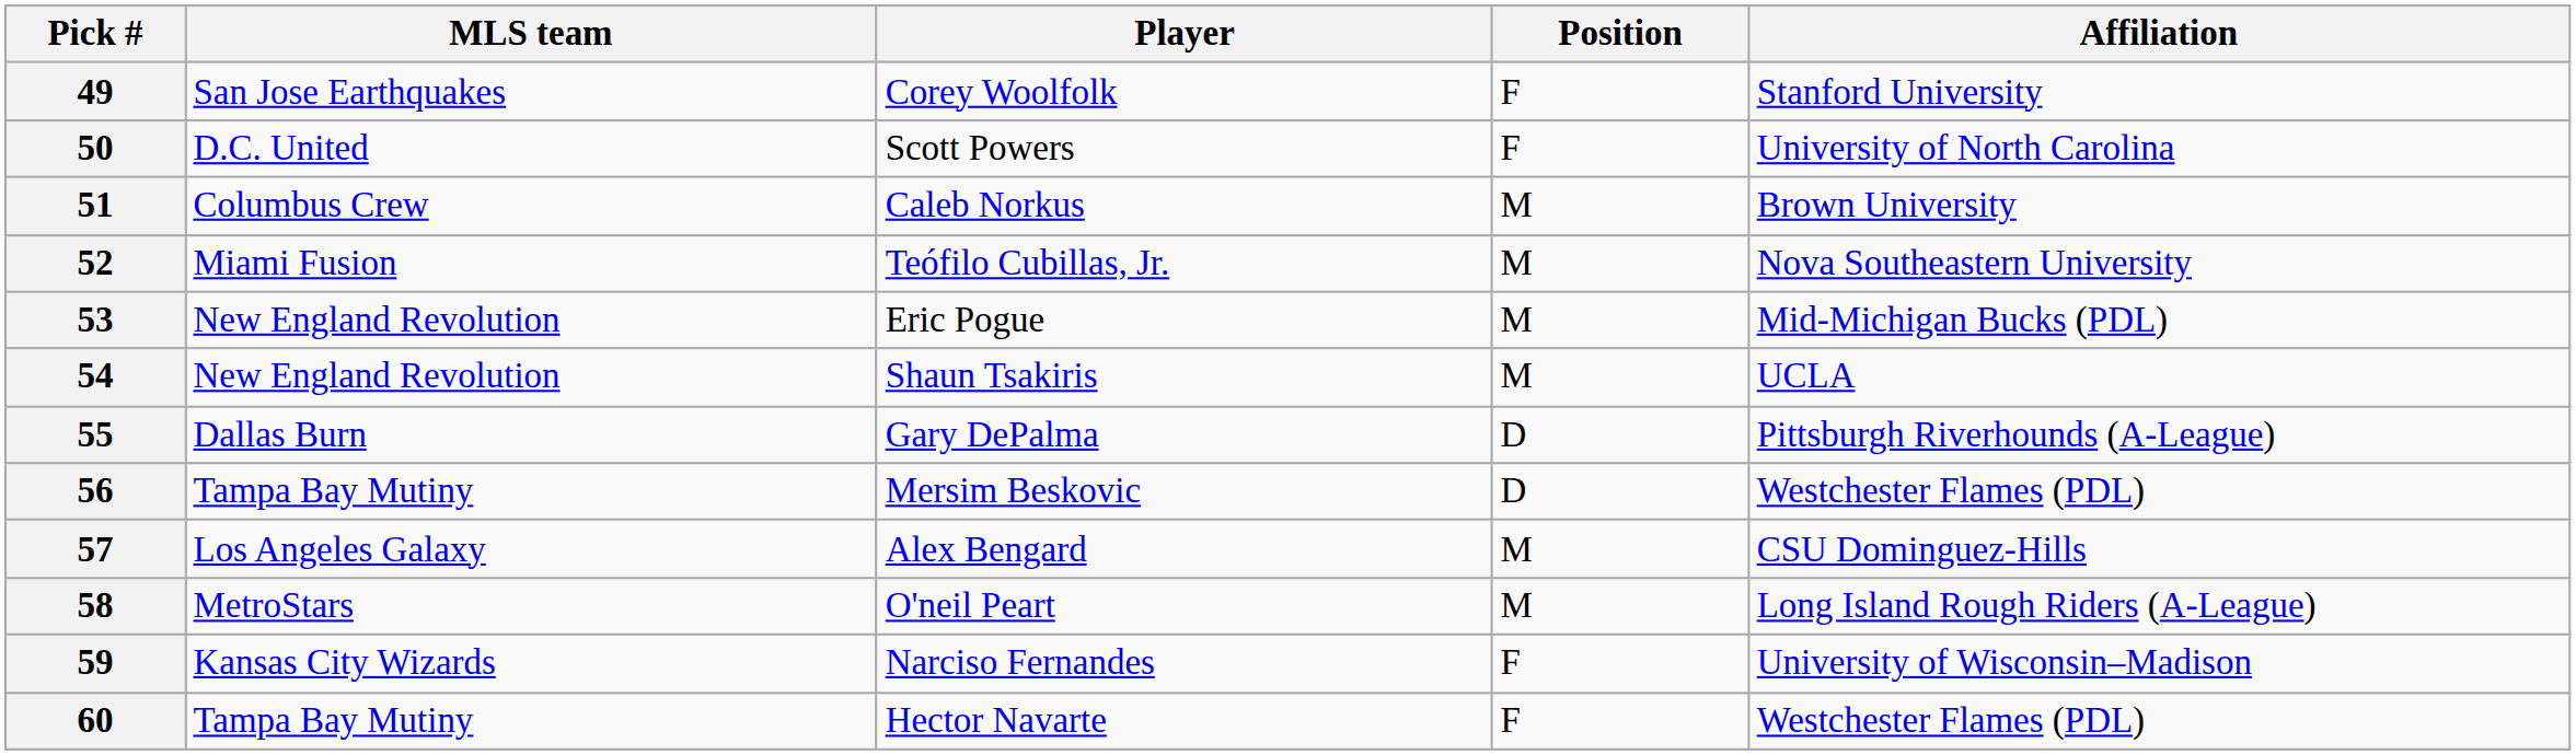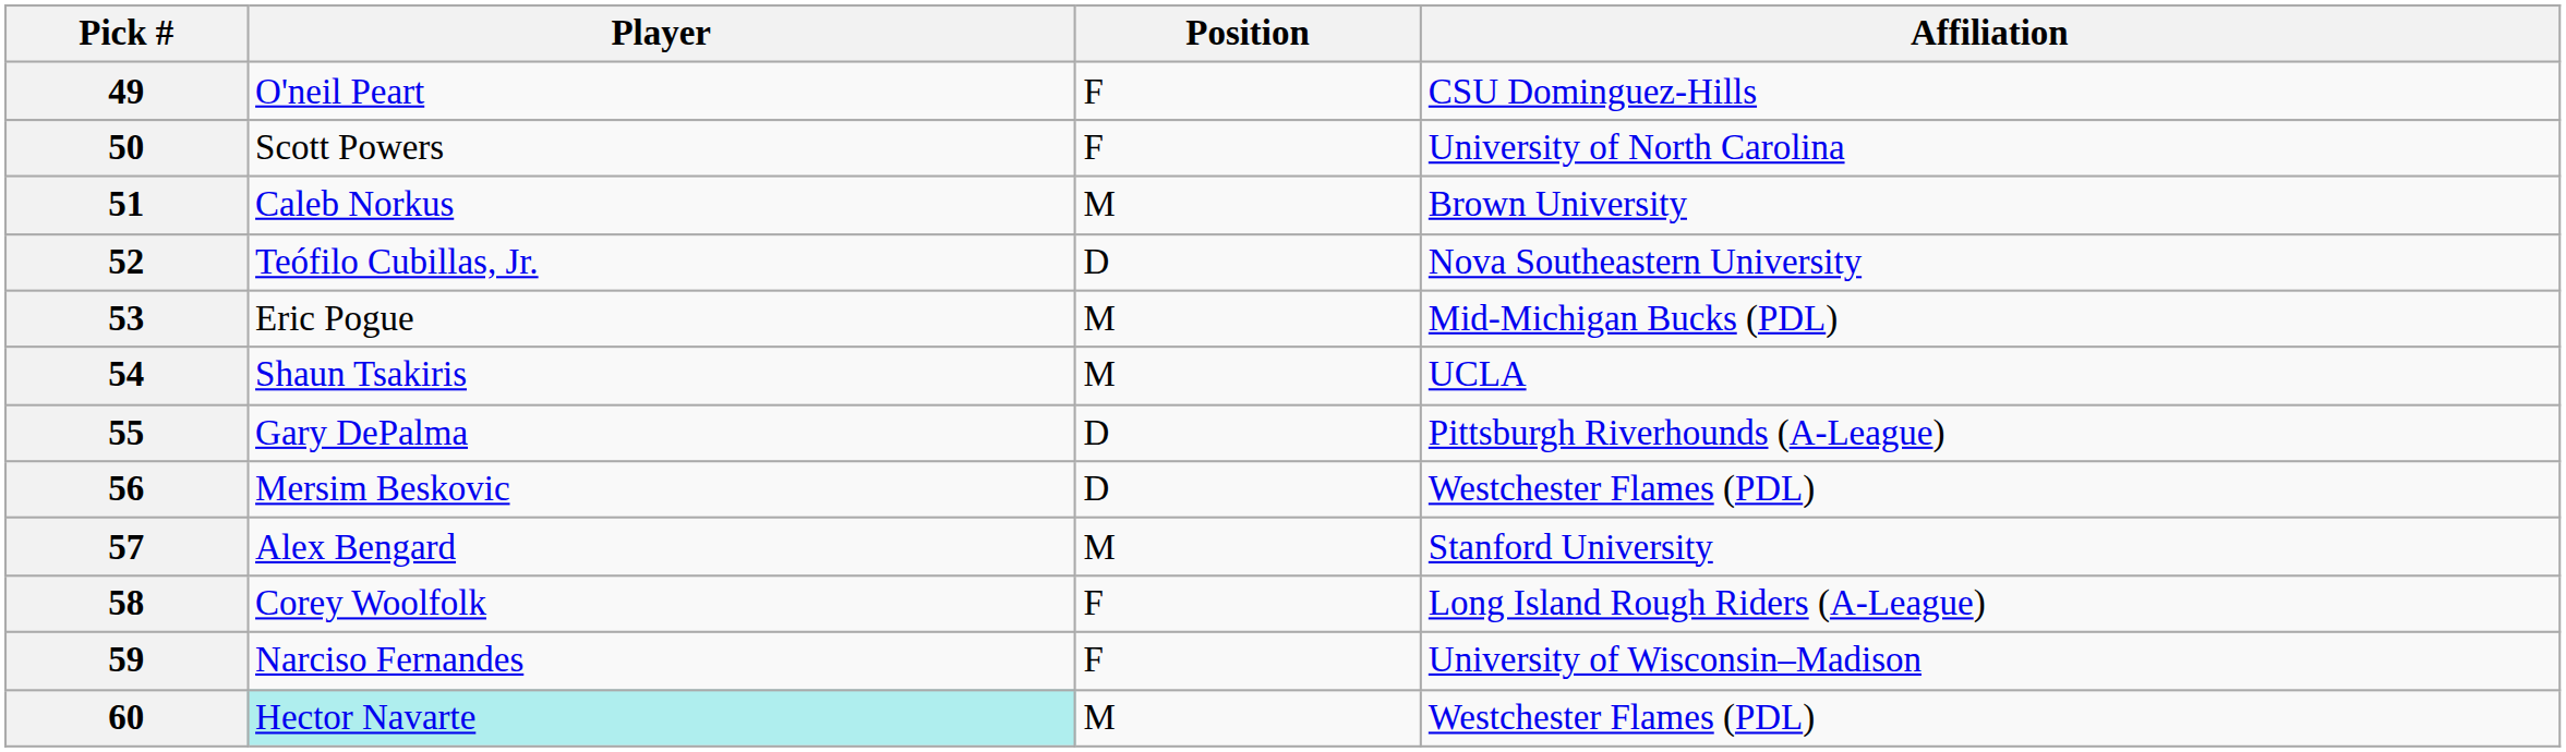 <table class="wikitable sortable" style="width:90%">
 <tr>
 <th width=7%>Pick #</th>
-<th width=27%>MLS team</th>
 <th width=24%>Player</th>
 <th width=10%>Position</th>
 <th width=33%>Affiliation</th>
 </tr>
 <tr>
 <th>49</th>
-<td><a href='#'>San Jose Earthquakes</a></td>
-<td><a href='#'>Corey Woolfolk</a></td>
+<td><a href='#'>O'neil Peart</a></td>
 <td>F</td>
-<td><a href='#'>Stanford University</a></td>
+<td><a href='#'>CSU Dominguez-Hills</a></td>
 </tr>
 <tr>
 <th>50</th>
-<td><a href='#'>D.C. United</a></td>
 <td>Scott Powers</td>
 <td>F</td>
 <td><a href='#'>University of North Carolina</a></td>
 </tr>
 <tr>
 <th>51</th>
-<td><a href='#'>Columbus Crew</a></td>
 <td><a href='#'>Caleb Norkus</a></td>
 <td>M</td>
 <td><a href='#'>Brown University</a></td>
 </tr>
 <tr>
 <th>52</th>
-<td><a href='#'>Miami Fusion</a></td>
 <td><a href='#'>Teófilo Cubillas, Jr.</a></td>
-<td>M</td>
+<td>D</td>
 <td><a href='#'>Nova Southeastern University</a></td>
 </tr>
 <tr>
 <th>53</th>
-<td><a href='#'>New England Revolution</a></td>
 <td>Eric Pogue</td>
 <td>M</td>
 <td><a href='#'>Mid-Michigan Bucks</a> (<a href='#'>PDL</a>)</td>
 </tr>
 <tr>
 <th>54</th>
-<td><a href='#'>New England Revolution</a></td>
 <td><a href='#'>Shaun Tsakiris</a></td>
 <td>M</td>
 <td><a href='#'>UCLA</a></td>
 </tr>
 <tr>
 <th>55</th>
-<td><a href='#'>Dallas Burn</a></td>
 <td><a href='#'>Gary DePalma</a></td>
 <td>D</td>
 <td><a href='#'>Pittsburgh Riverhounds</a> (<a href='#'>A-League</a>)</td>
 </tr>
 <tr>
 <th>56</th>
-<td><a href='#'>Tampa Bay Mutiny</a></td>
 <td><a href='#'>Mersim Beskovic</a></td>
 <td>D</td>
 <td><a href='#'>Westchester Flames</a> (<a href='#'>PDL</a>)</td>
 </tr>
 <tr>
 <th>57</th>
-<td><a href='#'>Los Angeles Galaxy</a></td>
 <td><a href='#'>Alex Bengard</a></td>
 <td>M</td>
-<td><a href='#'>CSU Dominguez-Hills</a></td>
+<td><a href='#'>Stanford University</a></td>
 </tr>
 <tr>
 <th>58</th>
-<td><a href='#'>MetroStars</a></td>
-<td><a href='#'>O'neil Peart</a></td>
-<td>M</td>
+<td><a href='#'>Corey Woolfolk</a></td>
+<td>F</td>
 <td><a href='#'>Long Island Rough Riders</a> (<a href='#'>A-League</a>)</td>
 </tr>
 <tr>
 <th>59</th>
-<td><a href='#'>Kansas City Wizards</a> </td>
 <td><a href='#'>Narciso Fernandes</a></td>
 <td>F</td>
 <td><a href='#'>University of Wisconsin–Madison</a></td>
 </tr>
 <tr>
 <th>60</th>
-<td><a href='#'>Tampa Bay Mutiny</a></td>
-<td><a href='#'>Hector Navarte</a></td>
-<td>F</td>
+<td style="background: paleturquoise;"><a href='#'>Hector Navarte</a></td>
+<td>M</td>
 <td><a href='#'>Westchester Flames</a> (<a href='#'>PDL</a>)</td>
 </tr>
 </table>
